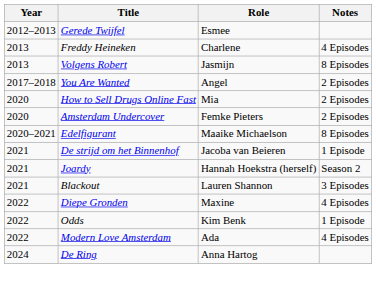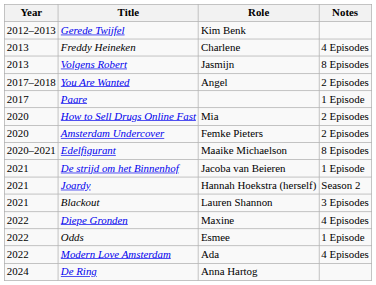 <table class="wikitable sortable">
 <tr>
 <th>Year</th>
 <th>Title</th>
 <th>Role</th>
 <th class = "unsortable">Notes</th>
 </tr>
 <tr>
 <td>2012–2013</td>
 <td><em><a href='#'>Gerede Twijfel</a></em></td>
-<td>Esmee</td>
+<td>Kim Benk</td>
 <td></td>
 </tr>
 <tr>
 <td>2013</td>
 <td><em>Freddy Heineken</em></td>
 <td>Charlene</td>
 <td>4 Episodes</td>
 </tr>
 <tr>
 <td>2013</td>
 <td><em><a href='#'>Volgens Robert</a></em></td>
 <td>Jasmijn</td>
 <td>8 Episodes</td>
 </tr>
 <tr>
 <td>2017–2018</td>
 <td><em><a href='#'>You Are Wanted</a></em></td>
 <td>Angel</td>
 <td>2 Episodes</td>
+</tr>
+<tr>
+<td>2017</td>
+<td><em><a href='#'>Paare</a></em></td>
+<td></td>
+<td>1 Episode</td>
 </tr>
 <tr>
 <td>2020</td>
 <td><em><a href='#'>How to Sell Drugs Online Fast</a></em></td>
 <td>Mia</td>
 <td>2 Episodes</td>
 </tr>
 <tr>
 <td>2020</td>
 <td><em><a href='#'>Amsterdam Undercover</a></em></td>
 <td>Femke Pieters</td>
 <td>2 Episodes</td>
 </tr>
 <tr>
 <td>2020–2021</td>
 <td><em><a href='#'>Edelfigurant</a></em></td>
 <td>Maaike Michaelson</td>
 <td>8 Episodes</td>
 </tr>
 <tr>
 <td>2021</td>
 <td><em><a href='#'>De strijd om het Binnenhof</a></em></td>
 <td>Jacoba van Beieren</td>
 <td>1 Episode</td>
 </tr>
 <tr>
 <td>2021</td>
 <td><em><a href='#'>Joardy</a></em></td>
 <td>Hannah Hoekstra (herself)</td>
 <td>Season 2</td>
 </tr>
 <tr>
 <td>2021</td>
 <td><em>Blackout</em></td>
 <td>Lauren Shannon</td>
 <td>3 Episodes</td>
 </tr>
 <tr>
 <td>2022</td>
 <td><em><a href='#'>Diepe Gronden</a></em></td>
 <td>Maxine</td>
 <td>4 Episodes</td>
 </tr>
 <tr>
 <td>2022</td>
 <td><em>Odds</em></td>
-<td>Kim Benk</td>
+<td>Esmee</td>
 <td>1 Episode</td>
 </tr>
 <tr>
 <td>2022</td>
 <td><em><a href='#'>Modern Love Amsterdam</a></em></td>
 <td>Ada</td>
 <td>4 Episodes</td>
 </tr>
 <tr>
 <td>2024</td>
 <td><em><a href='#'>De Ring</a></em></td>
 <td>Anna Hartog</td>
 <td></td>
 </tr>
 </table>
